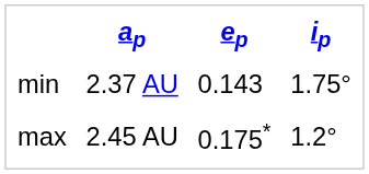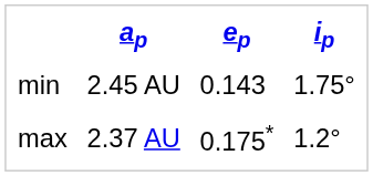 <table align="center" style="border:1px solid #CCC; margin-left:15px;" cellpadding="5">
 <tr>
 <th></th>
 <th><em><a href='#'>a<sub>p</sub></a></em></th>
 <th><em><a href='#'>e<sub>p</sub></a></em></th>
 <th><em><a href='#'>i<sub>p</sub></a></em></th>
 </tr>
 <tr>
 <td>min</td>
-<td>2.37 <a href='#'>AU</a></td>
+<td>2.45 AU</td>
 <td>0.143</td>
 <td>1.75°</td>
 </tr>
 <tr>
 <td>max</td>
-<td>2.45 AU</td>
+<td>2.37 <a href='#'>AU</a></td>
 <td>0.175<sup>*</sup></td>
 <td>1.2°</td>
 </tr>
 </table>
